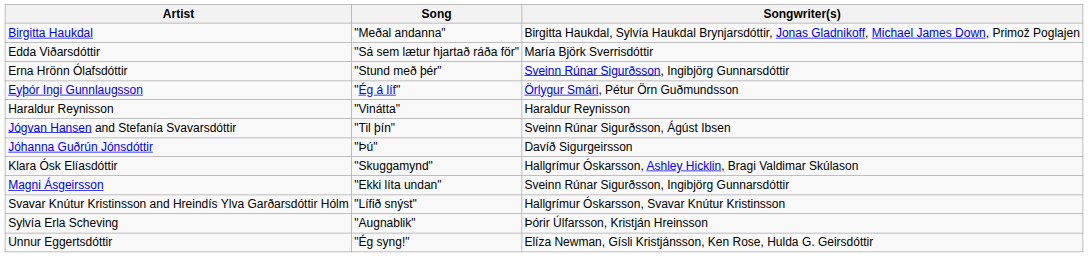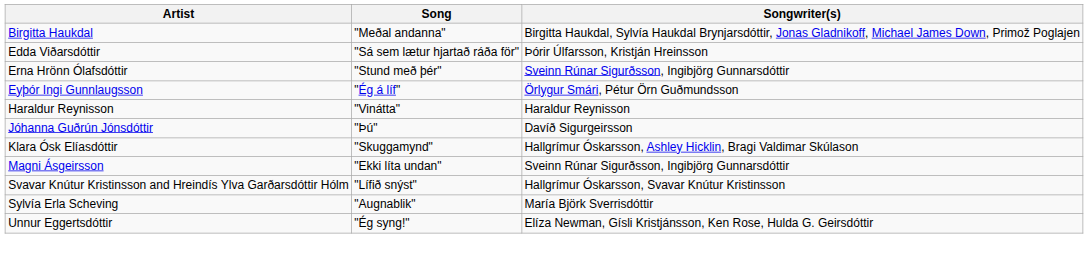 <table class="sortable wikitable" style="margin: 1em auto 1em auto; text-align:left">
 <tr>
 <th>Artist</th>
 <th>Song</th>
 <th>Songwriter(s)</th>
 </tr>
 <tr>
 <td><a href='#'>Birgitta Haukdal</a></td>
 <td>"Meðal andanna"</td>
 <td>Birgitta Haukdal, Sylvía Haukdal Brynjarsdóttir, <a href='#'>Jonas Gladnikoff</a>, <a href='#'>Michael James Down</a>, Primož Poglajen</td>
 </tr>
 <tr>
 <td>Edda Viðarsdóttir</td>
 <td>"Sá sem lætur hjartað ráða för"</td>
-<td>María Björk Sverrisdóttir</td>
+<td>Þórir Úlfarsson, Kristján Hreinsson</td>
 </tr>
 <tr>
 <td>Erna Hrönn Ólafsdóttir</td>
 <td>"Stund með þér"</td>
 <td><a href='#'>Sveinn Rúnar Sigurðsson</a>, Ingibjörg Gunnarsdóttir</td>
 </tr>
 <tr>
 <td><a href='#'>Eyþór Ingi Gunnlaugsson</a></td>
 <td>"<a href='#'>Ég á líf</a>"</td>
 <td><a href='#'>Örlygur Smári</a>, Pétur Örn Guðmundsson</td>
 </tr>
 <tr>
 <td>Haraldur Reynisson</td>
 <td>"Vinátta"</td>
 <td>Haraldur Reynisson</td>
-</tr>
-<tr>
-<td><a href='#'>Jógvan Hansen</a> and Stefanía Svavarsdóttir</td>
-<td>"Til þín"</td>
-<td>Sveinn Rúnar Sigurðsson, Ágúst Ibsen</td>
 </tr>
 <tr>
 <td><a href='#'>Jóhanna Guðrún Jónsdóttir</a></td>
 <td>"Þú"</td>
 <td>Davíð Sigurgeirsson</td>
 </tr>
 <tr>
 <td>Klara Ósk Elíasdóttir</td>
 <td>"Skuggamynd"</td>
 <td>Hallgrímur Óskarsson, <a href='#'>Ashley Hicklin</a>, Bragi Valdimar Skúlason</td>
 </tr>
 <tr>
 <td><a href='#'>Magni Ásgeirsson</a></td>
 <td>"Ekki líta undan"</td>
 <td>Sveinn Rúnar Sigurðsson, Ingibjörg Gunnarsdóttir</td>
 </tr>
 <tr>
 <td>Svavar Knútur Kristinsson and Hreindís Ylva Garðarsdóttir Hólm</td>
 <td>"Lífið snýst"</td>
 <td>Hallgrímur Óskarsson, Svavar Knútur Kristinsson</td>
 </tr>
 <tr>
 <td>Sylvía Erla Scheving</td>
 <td>"Augnablik"</td>
-<td>Þórir Úlfarsson, Kristján Hreinsson</td>
+<td>María Björk Sverrisdóttir</td>
 </tr>
 <tr>
 <td>Unnur Eggertsdóttir</td>
 <td>"Ég syng!"</td>
 <td>Elíza Newman, Gísli Kristjánsson, Ken Rose, Hulda G. Geirsdóttir</td>
 </tr>
 </table>
